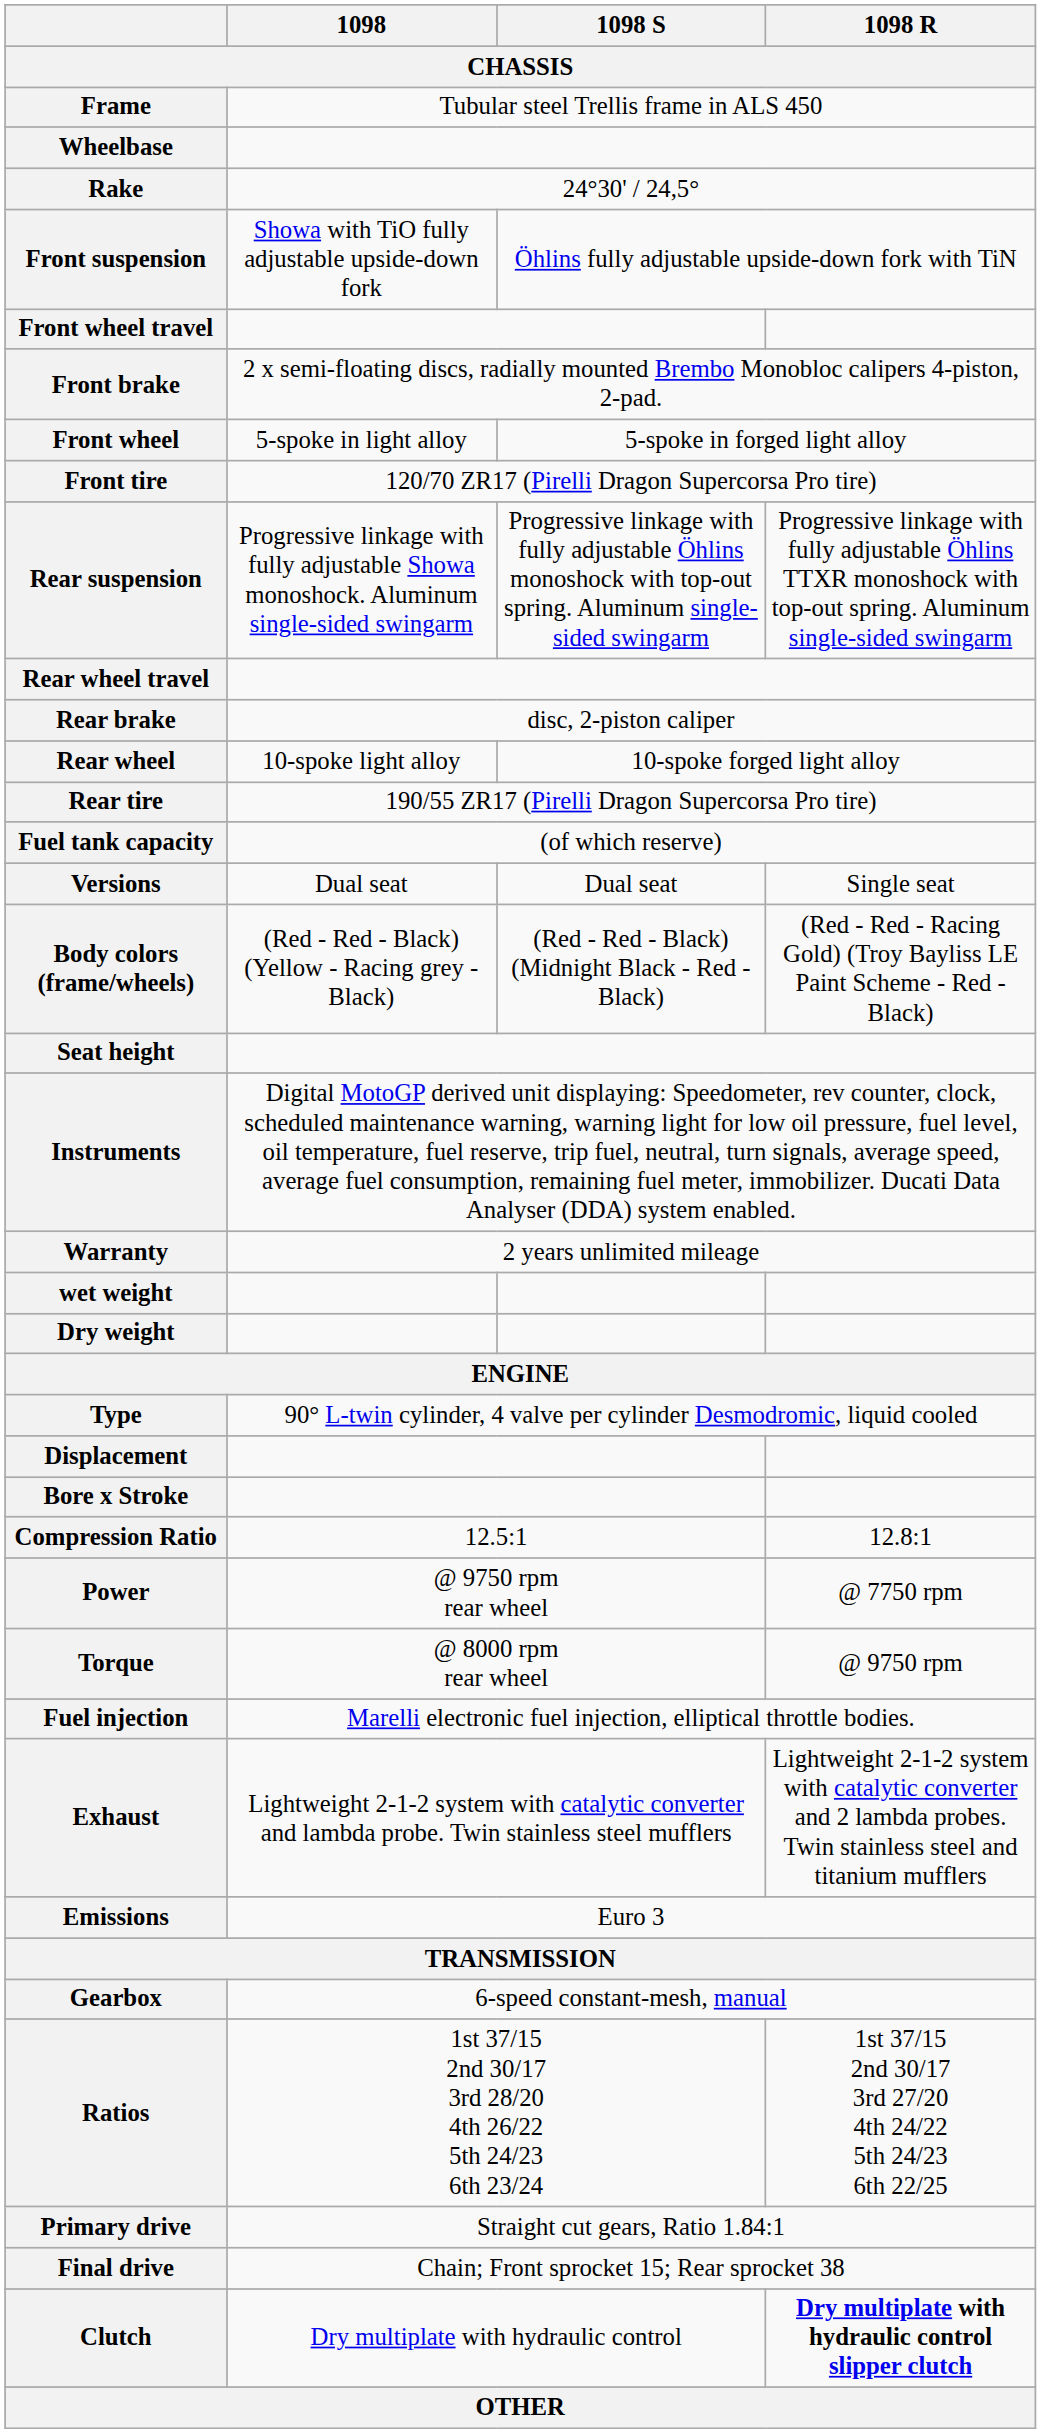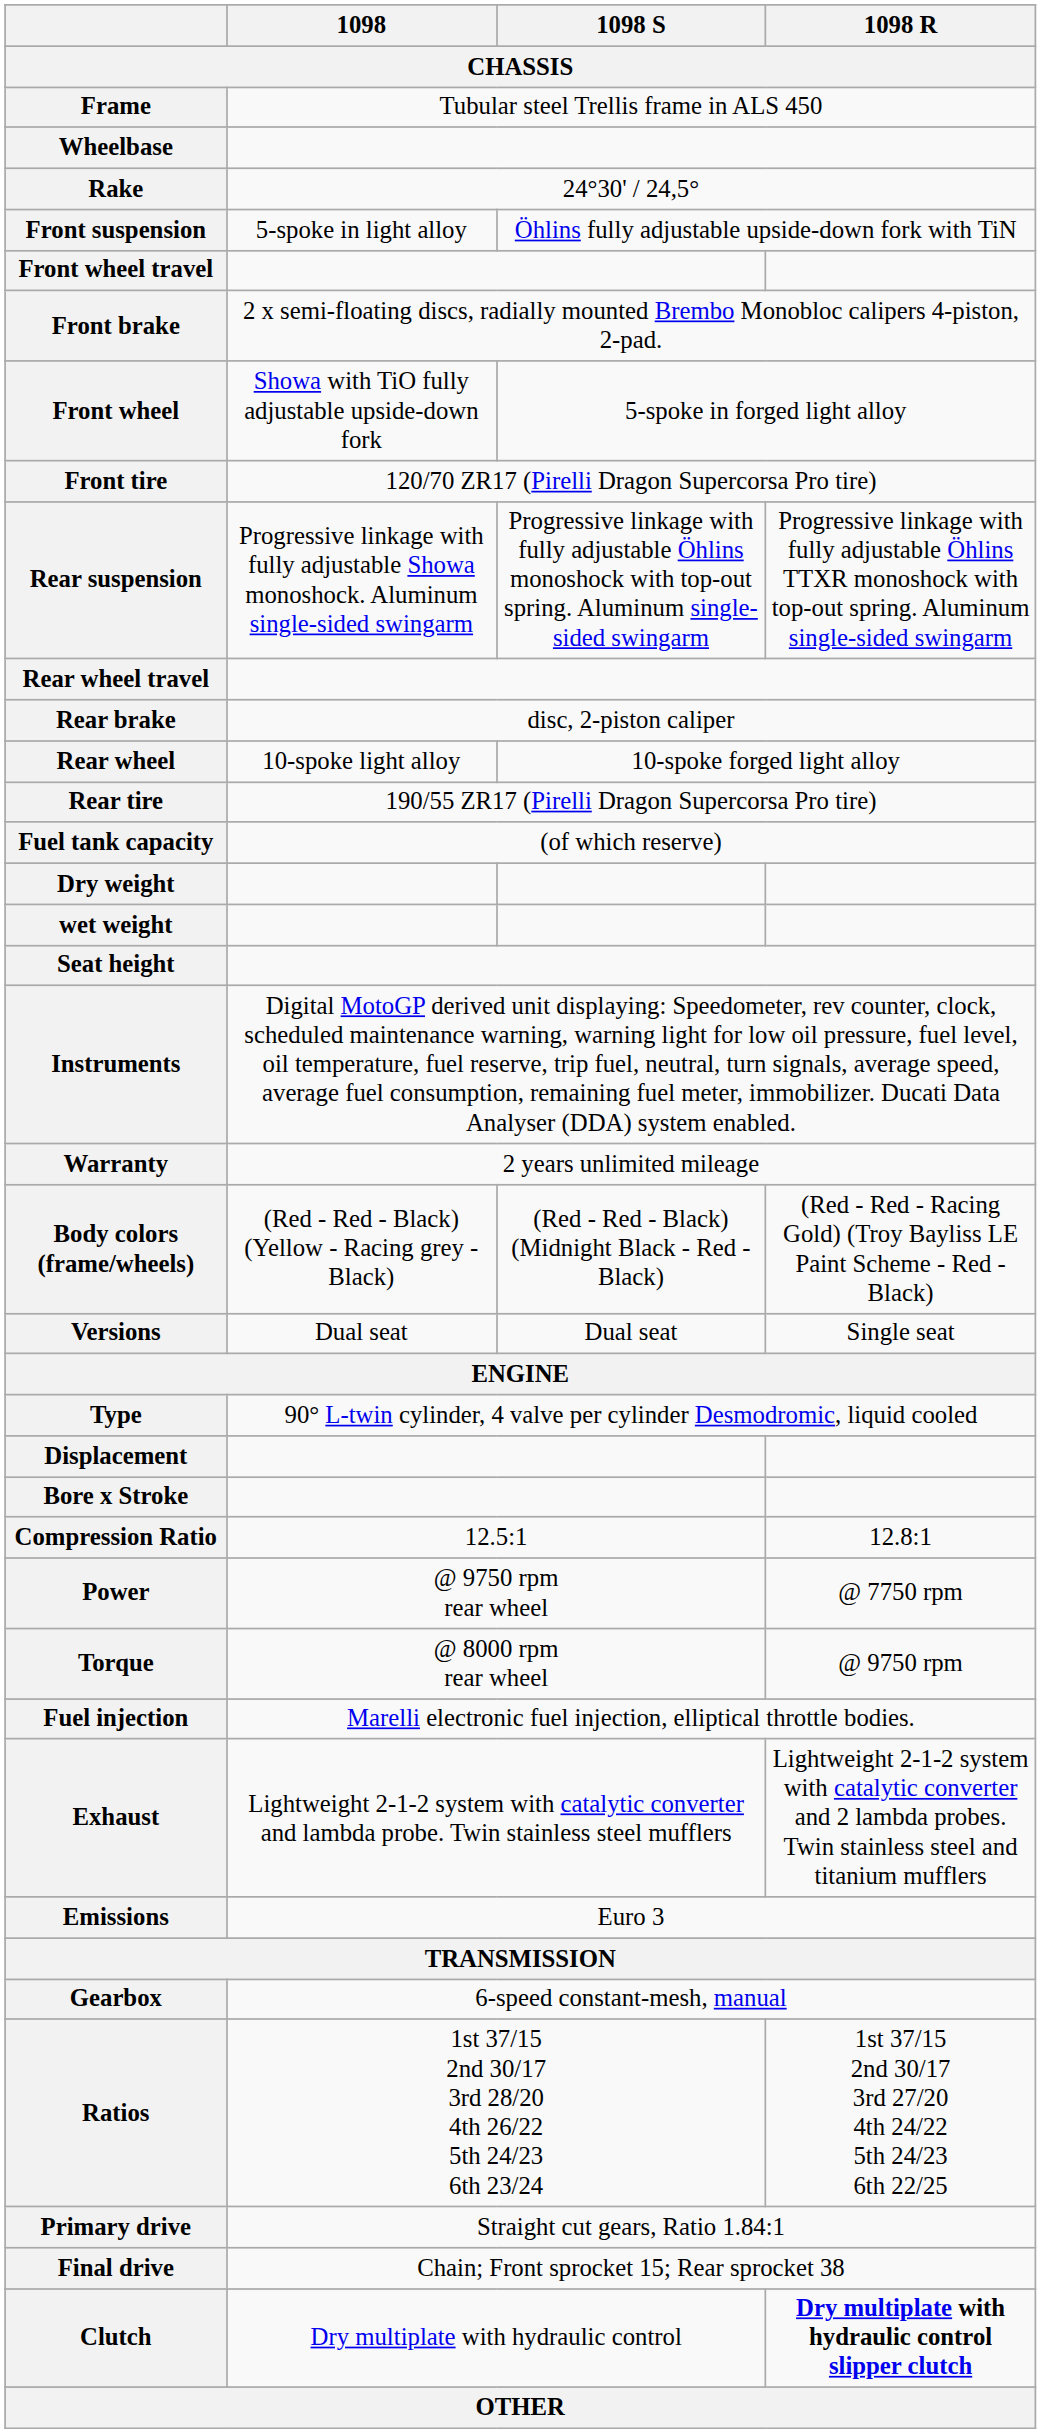 <table class="wikitable" style="margin:auto; width:600px; text-align:center; font-size:90%;">
 <tr>
 <th></th>
 <th style="width:150px;">1098</th>
 <th style="width:150px;">1098 S</th>
 <th style="width:150px;">1098 R</th>
 </tr>
 <tr>
 <th colspan="4">CHASSIS</th>
 </tr>
 <tr>
 <th>Frame</th>
 <td colspan="3">Tubular steel Trellis frame in ALS 450</td>
 </tr>
 <tr>
 <th>Wheelbase</th>
 <td colspan="3"></td>
 </tr>
 <tr>
 <th>Rake</th>
 <td colspan="3">24°30' / 24,5°</td>
 </tr>
 <tr>
 <th>Front suspension</th>
-<td><a href='#'>Showa</a>  with TiO fully adjustable upside-down fork</td>
+<td>5-spoke in light alloy </td>
 <td colspan="2"><a href='#'>Öhlins</a>  fully adjustable upside-down fork with TiN</td>
 </tr>
 <tr>
 <th>Front wheel travel</th>
 <td colspan="2"></td>
 <td></td>
 </tr>
 <tr>
 <th>Front brake</th>
 <td colspan="3">2 x  semi-floating discs, radially mounted <a href='#'>Brembo</a> Monobloc calipers 4-piston, 2-pad.</td>
 </tr>
 <tr>
 <th>Front wheel</th>
-<td>5-spoke in light alloy </td>
+<td><a href='#'>Showa</a>  with TiO fully adjustable upside-down fork</td>
 <td colspan="2">5-spoke in forged light alloy </td>
 </tr>
 <tr>
 <th>Front tire</th>
 <td colspan="3">120/70 ZR17 (<a href='#'>Pirelli</a> Dragon Supercorsa Pro tire)</td>
 </tr>
 <tr>
 <th>Rear suspension</th>
 <td>Progressive linkage with fully adjustable <a href='#'>Showa</a> monoshock. Aluminum <a href='#'>single-sided swingarm</a></td>
 <td>Progressive linkage with fully adjustable <a href='#'>Öhlins</a> monoshock with top-out spring. Aluminum <a href='#'>single-sided swingarm</a></td>
 <td>Progressive linkage with fully adjustable <a href='#'>Öhlins</a> TTXR monoshock with top-out spring. Aluminum <a href='#'>single-sided swingarm</a></td>
 </tr>
 <tr>
 <th>Rear wheel travel</th>
 <td colspan="3"></td>
 </tr>
 <tr>
 <th>Rear brake</th>
 <td colspan="3"> disc, 2-piston caliper</td>
 </tr>
 <tr>
 <th>Rear wheel</th>
 <td>10-spoke light alloy </td>
 <td colspan="2">10-spoke forged light alloy </td>
 </tr>
 <tr>
 <th>Rear tire</th>
 <td colspan="3">190/55 ZR17 (<a href='#'>Pirelli</a> Dragon Supercorsa Pro tire)</td>
 </tr>
 <tr>
 <th>Fuel tank capacity</th>
 <td colspan="3"> (of which  reserve)</td>
 </tr>
 <tr>
-<th>Versions</th>
-<td>Dual seat</td>
-<td>Dual seat</td>
-<td>Single seat</td>
+<th>Dry weight</th>
+<td></td>
+<td></td>
+<td></td>
 </tr>
 <tr>
-<th>Body colors (frame/wheels)</th>
-<td>(Red - Red - Black) (Yellow - Racing grey - Black)</td>
-<td>(Red - Red - Black) (Midnight Black - Red - Black)</td>
-<td>(Red - Red - Racing Gold) (Troy Bayliss LE Paint Scheme - Red - Black)</td>
+<th>wet weight</th>
+<td></td>
+<td></td>
+<td></td>
 </tr>
 <tr>
 <th>Seat height</th>
 <td colspan="3"></td>
 </tr>
 <tr>
 <th>Instruments</th>
 <td colspan="3">Digital <a href='#'>MotoGP</a> derived unit displaying: Speedometer, rev counter, clock, scheduled maintenance warning, warning light for low oil pressure, fuel level, oil temperature, fuel reserve, trip fuel, neutral, turn signals, average speed, average fuel consumption, remaining fuel meter, immobilizer. Ducati Data Analyser (DDA) system enabled.</td>
 </tr>
 <tr>
 <th>Warranty</th>
 <td colspan="3">2 years unlimited mileage</td>
 </tr>
 <tr>
-<th>wet weight</th>
-<td></td>
-<td></td>
-<td></td>
+<th>Body colors (frame/wheels)</th>
+<td>(Red - Red - Black) (Yellow - Racing grey - Black)</td>
+<td>(Red - Red - Black) (Midnight Black - Red - Black)</td>
+<td>(Red - Red - Racing Gold) (Troy Bayliss LE Paint Scheme - Red - Black)</td>
 </tr>
 <tr>
-<th>Dry weight</th>
-<td></td>
-<td></td>
-<td></td>
+<th>Versions</th>
+<td>Dual seat</td>
+<td>Dual seat</td>
+<td>Single seat</td>
 </tr>
 <tr>
 <th colspan="4">ENGINE</th>
 </tr>
 <tr>
 <th>Type</th>
 <td colspan="3">90° <a href='#'>L-twin</a> cylinder, 4 valve per cylinder <a href='#'>Desmodromic</a>, liquid cooled</td>
 </tr>
 <tr>
 <th>Displacement</th>
 <td colspan="2"></td>
 <td></td>
 </tr>
 <tr>
 <th>Bore x Stroke</th>
 <td colspan="2"></td>
 <td></td>
 </tr>
 <tr>
 <th>Compression Ratio</th>
 <td colspan="2">12.5:1</td>
 <td>12.8:1</td>
 </tr>
 <tr>
 <th>Power</th>
 <td colspan="2"> @ 9750 rpm<br> rear wheel</td>
 <td> @ 7750 rpm</td>
 </tr>
 <tr>
 <th>Torque</th>
 <td colspan="2"> @ 8000 rpm<br> rear wheel</td>
 <td> @ 9750 rpm</td>
 </tr>
 <tr>
 <th>Fuel injection</th>
 <td colspan="3"><a href='#'>Marelli</a> electronic fuel injection, elliptical throttle bodies.</td>
 </tr>
 <tr>
 <th>Exhaust</th>
 <td colspan="2">Lightweight 2-1-2 system with <a href='#'>catalytic converter</a> and lambda probe. Twin stainless steel mufflers</td>
 <td>Lightweight 2-1-2 system with <a href='#'>catalytic converter</a> and 2 lambda probes. Twin stainless steel and titanium mufflers</td>
 </tr>
 <tr>
 <th>Emissions</th>
 <td colspan="3">Euro 3</td>
 </tr>
 <tr>
 <th colspan="4">TRANSMISSION</th>
 </tr>
 <tr>
 <th>Gearbox</th>
 <td colspan="3">6-speed constant-mesh, <a href='#'>manual</a></td>
 </tr>
 <tr>
 <th>Ratios</th>
 <td colspan="2">1st 37/15<br>2nd 30/17<br>3rd 28/20<br>4th 26/22<br>5th 24/23<br>6th 23/24</td>
 <td>1st 37/15<br>2nd 30/17<br>3rd 27/20<br>4th 24/22<br>5th 24/23<br>6th 22/25</td>
 </tr>
 <tr>
 <th>Primary drive</th>
 <td colspan="3">Straight cut gears, Ratio 1.84:1</td>
 </tr>
 <tr>
 <th>Final drive</th>
 <td colspan="3">Chain; Front sprocket 15; Rear sprocket 38</td>
 </tr>
 <tr>
 <th>Clutch</th>
 <td colspan="2"><a href='#'>Dry multiplate</a> with hydraulic control</td>
 <td><strong><a href='#'>Dry multiplate</a> with hydraulic control <a href='#'>slipper clutch</a></strong></td>
 </tr>
 <tr>
 <th colspan="4">OTHER</th>
 </tr>
 </table>
